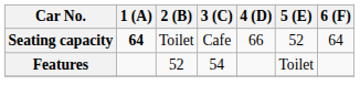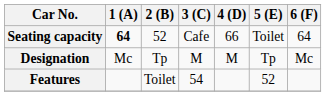 <table class="wikitable outercollapse" style="text-align: center;">
 <tr>
 <th>Car No.</th>
 <th>1 (A)</th>
 <th>2 (B)</th>
 <th>3 (C)</th>
 <th>4 (D)</th>
 <th>5 (E)</th>
 <th>6 (F)</th>
 </tr>
 <tr>
 <th>Seating capacity</th>
 <td><strong>64</strong></td>
-<td>Toilet</td>
+<td>52</td>
 <td>Cafe</td>
 <td>66</td>
-<td>52</td>
+<td>Toilet</td>
 <td>64</td>
+</tr>
+<tr>
+<th>Designation</th>
+<td>Mc</td>
+<td>Tp</td>
+<td>M</td>
+<td>M</td>
+<td>Tp</td>
+<td>Mc</td>
 </tr>
 <tr>
 <th>Features</th>
 <td></td>
-<td>52</td>
+<td>Toilet</td>
 <td>54</td>
 <td></td>
-<td>Toilet</td>
+<td>52</td>
 <td></td>
 </tr>
 <tr>
 </tr>
 </table>
